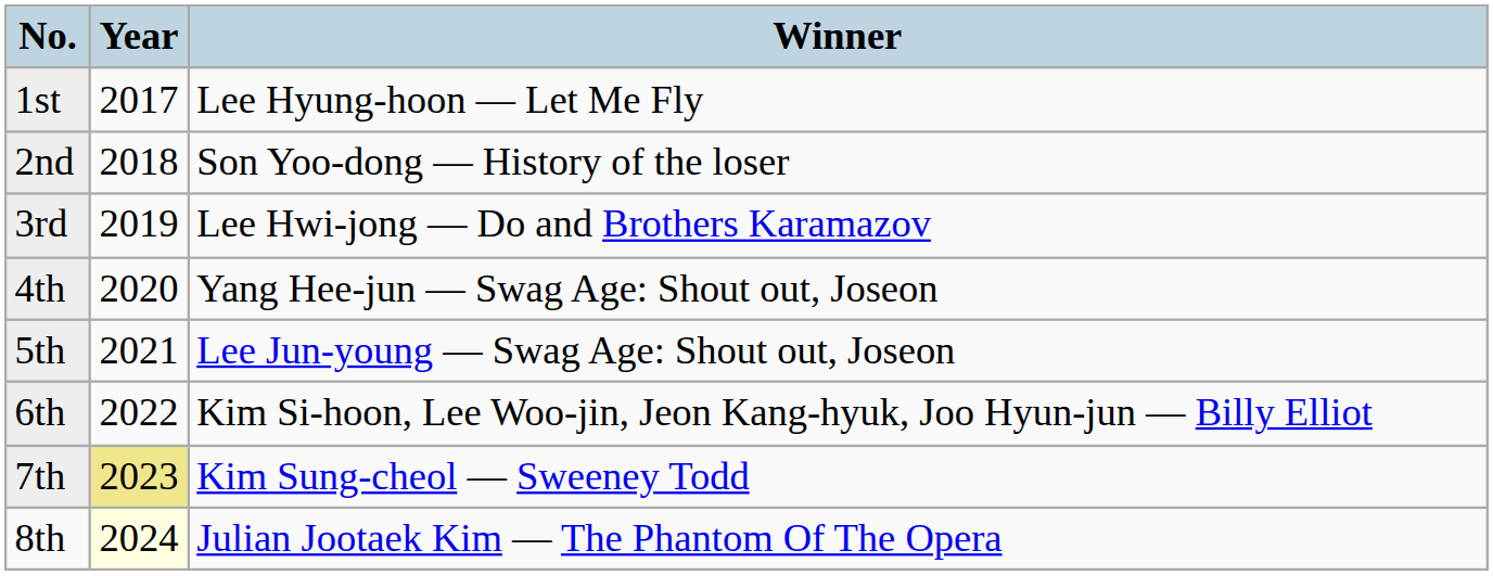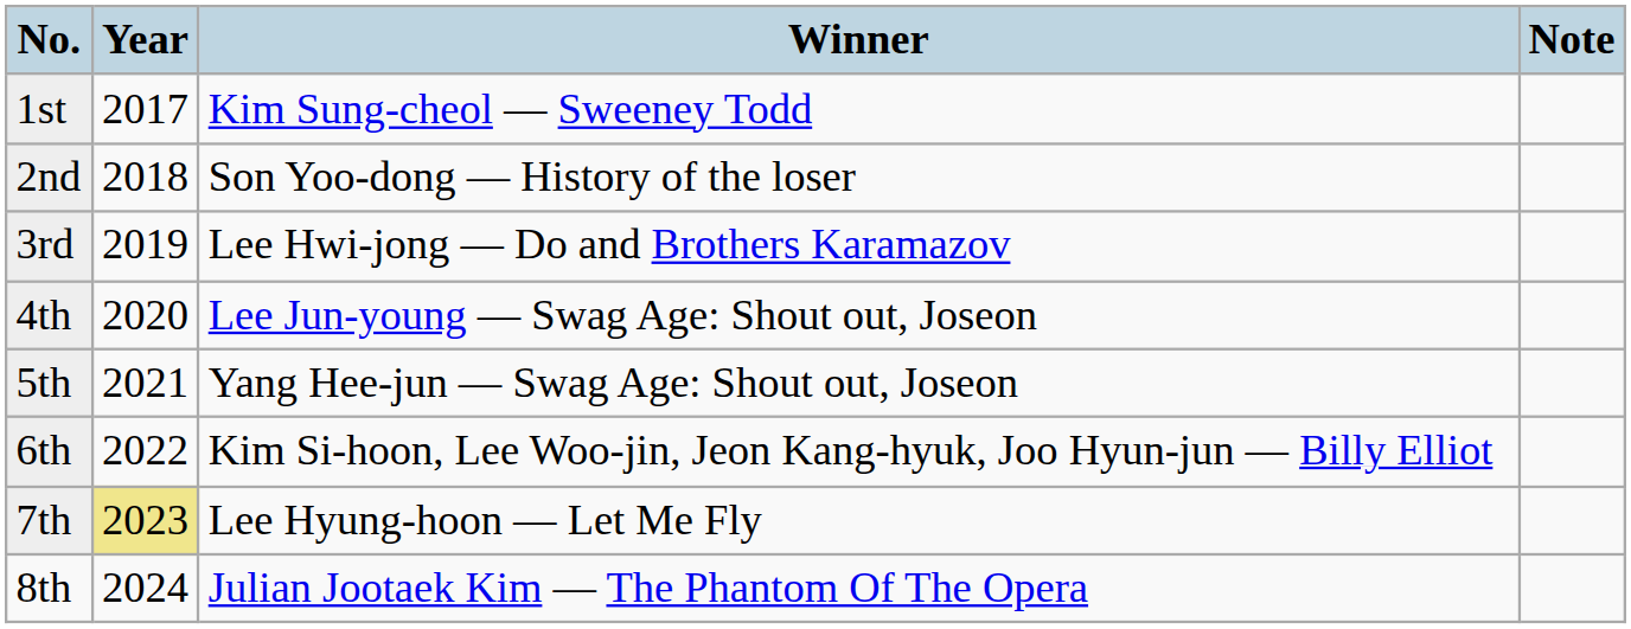 <table class="wikitable" style="width:600px">
 <tr>
 <th style="background:#BED5E1;">No.</th>
 <th style="background:#BED5E1;" width=30>Year</th>
 <th style="background:#BED5E1;">Winner</th>
+<th style="background:#BED5E1;" width=30>Note</th>
 </tr>
 <tr>
 <td style="background:#eeeeee">1st</td>
 <td>2017</td>
-<td>Lee Hyung-hoon — Let Me Fly</td>
+<td><a href='#'>Kim Sung-cheol</a> — <a href='#'>Sweeney Todd</a></td>
+<td></td>
 </tr>
 <tr>
 <td style="background:#eeeeee">2nd</td>
 <td>2018</td>
 <td>Son Yoo-dong — History of the loser</td>
+<td></td>
 </tr>
 <tr>
 <td style="background:#eeeeee">3rd</td>
 <td>2019</td>
 <td>Lee Hwi-jong — Do and <a href='#'>Brothers Karamazov</a></td>
+<td></td>
 </tr>
 <tr>
 <td style="background:#eeeeee">4th</td>
 <td>2020</td>
-<td>Yang Hee-jun — Swag Age: Shout out, Joseon</td>
+<td><a href='#'>Lee Jun-young</a> — Swag Age: Shout out, Joseon</td>
+<td></td>
 </tr>
 <tr>
 <td style="background:#eeeeee">5th</td>
 <td>2021</td>
-<td><a href='#'>Lee Jun-young</a> — Swag Age: Shout out, Joseon</td>
+<td>Yang Hee-jun — Swag Age: Shout out, Joseon</td>
+<td></td>
 </tr>
 <tr>
 <td style="background:#eeeeee">6th</td>
 <td>2022</td>
 <td>Kim Si-hoon, Lee Woo-jin, Jeon Kang-hyuk, Joo Hyun-jun — <a href='#'>Billy Elliot</a></td>
+<td></td>
 </tr>
 <tr>
 <td style="background:#eeeeee">7th</td>
 <td style="background: khaki;">2023</td>
-<td><a href='#'>Kim Sung-cheol</a> — <a href='#'>Sweeney Todd</a></td>
+<td>Lee Hyung-hoon — Let Me Fly</td>
+<td></td>
 </tr>
 <tr>
 <td>8th</td>
-<td style="background: lightyellow;">2024</td>
+<td>2024</td>
 <td><a href='#'>Julian Jootaek Kim</a> — <a href='#'>The Phantom Of The Opera</a></td>
+<td></td>
 </tr>
 </table>
